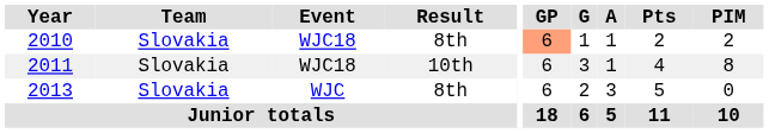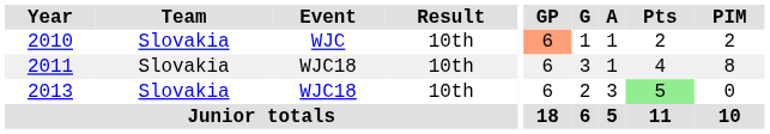 <table border="0" cellpadding="1" cellspacing="0" ID="Table3" style="text-align:center; width:40em">
 <tr ALIGN="center" bgcolor="#e0e0e0">
 <th>Year</th>
 <th>Team</th>
 <th>Event</th>
 <th>Result</th>
 <th rowspan="99" bgcolor="#ffffff"></th>
 <th>GP</th>
 <th>G</th>
 <th>A</th>
 <th>Pts</th>
 <th>PIM</th>
 </tr>
 <tr>
 <td><a href='#'>2010</a></td>
 <td><a href='#'>Slovakia</a></td>
-<td><a href='#'>WJC18</a></td>
-<td>8th</td>
+<td><a href='#'>WJC</a></td>
+<td>10th</td>
 <td style="background: lightsalmon;">6</td>
 <td>1</td>
 <td>1</td>
 <td>2</td>
 <td>2</td>
 </tr>
 <tr bgcolor="#f0f0f0">
 <td><a href='#'>2011</a></td>
 <td>Slovakia</td>
 <td>WJC18</td>
 <td>10th</td>
 <td>6</td>
 <td>3</td>
 <td>1</td>
 <td>4</td>
 <td>8</td>
 </tr>
 <tr>
 <td><a href='#'>2013</a></td>
 <td><a href='#'>Slovakia</a></td>
-<td><a href='#'>WJC</a></td>
-<td>8th</td>
+<td><a href='#'>WJC18</a></td>
+<td>10th</td>
 <td>6</td>
 <td>2</td>
 <td>3</td>
-<td>5</td>
+<td style="background: lightgreen;">5</td>
 <td>0</td>
 </tr>
 <tr bgcolor="#e0e0e0">
 <th colspan="4">Junior totals</th>
 <th>18</th>
 <th>6</th>
 <th>5</th>
 <th>11</th>
 <th>10</th>
 </tr>
 </table>
